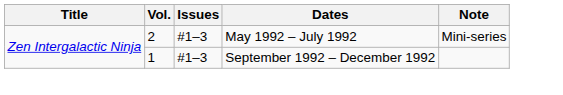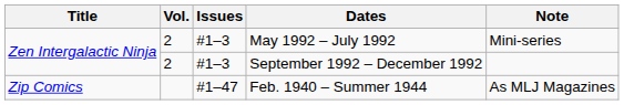 <table class="wikitable">
 <tr>
 <th>Title</th>
 <th>Vol.</th>
 <th>Issues</th>
 <th>Dates</th>
 <th>Note</th>
 </tr>
 <tr>
 <td rowspan="2"><em><a href='#'>Zen Intergalactic Ninja</a></em></td>
 <td>2</td>
 <td>#1–3</td>
 <td>May 1992 – July 1992</td>
 <td>Mini-series</td>
 </tr>
 <tr>
-<td>1</td>
+<td>2</td>
 <td>#1–3</td>
 <td>September 1992 – December 1992</td>
 <td></td>
 </tr>
+<tr>
+<td><em><a href='#'>Zip Comics</a></em></td>
+<td></td>
+<td>#1–47</td>
+<td>Feb. 1940 – Summer 1944</td>
+<td>As MLJ Magazines</td>
+</tr>
 </table>
